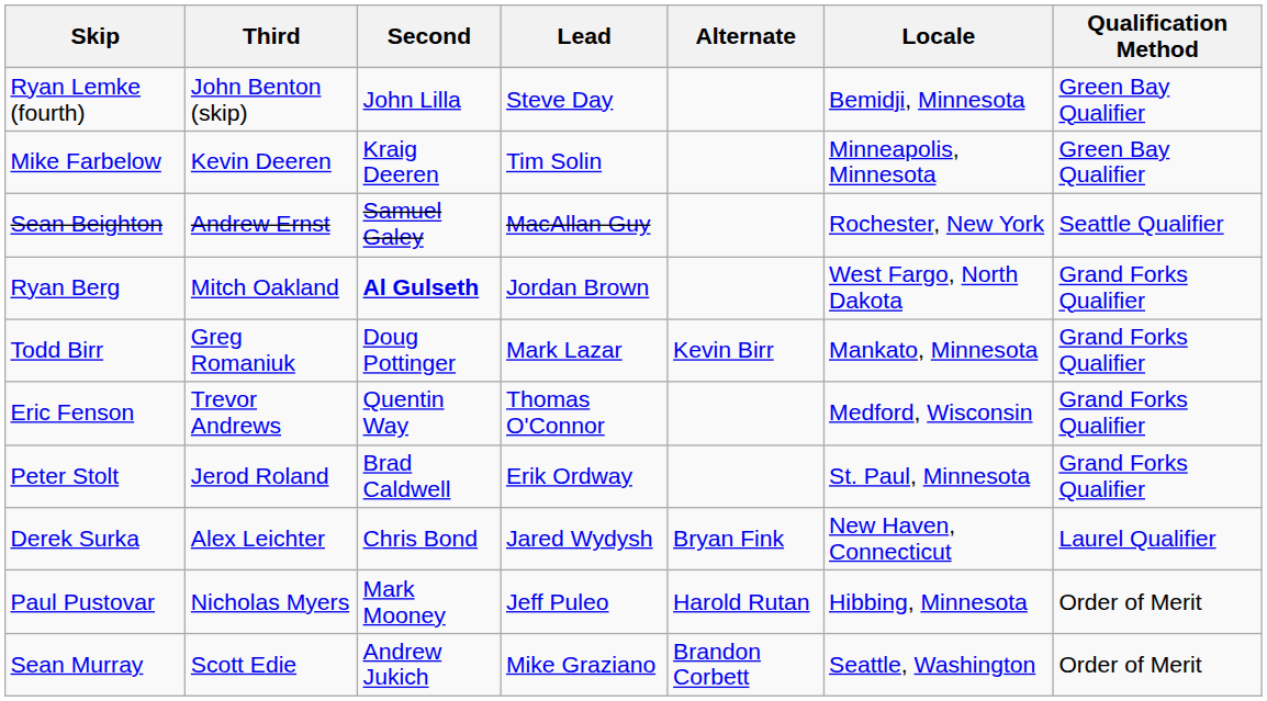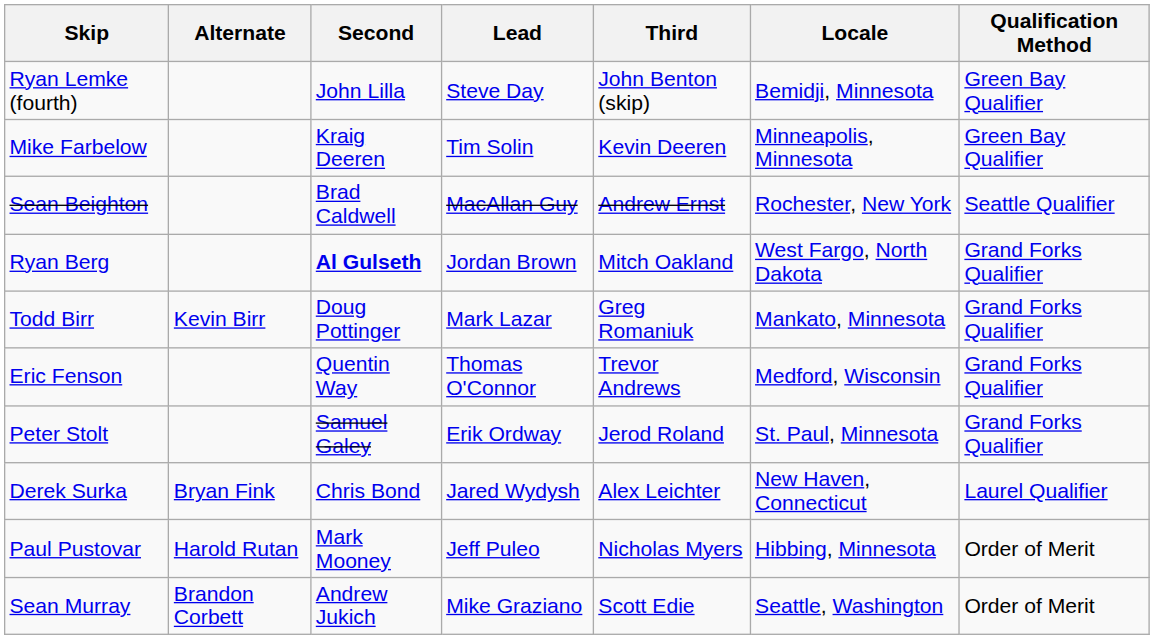 <table class=wikitable>
 <tr>
 <th>Skip</th>
-<th>Third</th>
+<th>Alternate</th>
 <th>Second</th>
 <th>Lead</th>
-<th>Alternate</th>
+<th>Third</th>
 <th>Locale</th>
 <th>Qualification Method</th>
 </tr>
 <tr>
 <td><a href='#'>Ryan Lemke</a> (fourth)</td>
-<td><a href='#'>John Benton</a> (skip)</td>
+<td></td>
 <td><a href='#'>John Lilla</a></td>
 <td><a href='#'>Steve Day</a></td>
-<td></td>
+<td><a href='#'>John Benton</a> (skip)</td>
 <td> <a href='#'>Bemidji</a>, <a href='#'>Minnesota</a></td>
 <td><a href='#'>Green Bay Qualifier</a></td>
 </tr>
 <tr>
 <td><a href='#'>Mike Farbelow</a></td>
-<td><a href='#'>Kevin Deeren</a></td>
+<td></td>
 <td><a href='#'>Kraig Deeren</a></td>
 <td><a href='#'>Tim Solin</a></td>
-<td></td>
+<td><a href='#'>Kevin Deeren</a></td>
 <td> <a href='#'>Minneapolis</a>, <a href='#'>Minnesota</a></td>
 <td><a href='#'>Green Bay Qualifier</a></td>
 </tr>
 <tr>
 <td><s><a href='#'>Sean Beighton</a></s></td>
+<td></td>
+<td><a href='#'>Brad Caldwell</a></td>
+<td><s><a href='#'>MacAllan Guy</a> </s></td>
 <td><s><a href='#'>Andrew Ernst</a> </s></td>
-<td><s><a href='#'>Samuel Galey</a> </s></td>
-<td><s><a href='#'>MacAllan Guy</a> </s></td>
-<td></td>
 <td> <a href='#'>Rochester</a>, <a href='#'>New York</a></td>
 <td><a href='#'>Seattle Qualifier</a></td>
 </tr>
 <tr>
 <td><a href='#'>Ryan Berg</a></td>
-<td><a href='#'>Mitch Oakland</a></td>
+<td></td>
 <td><strong><a href='#'>Al Gulseth</a></strong></td>
 <td><a href='#'>Jordan Brown</a></td>
-<td></td>
+<td><a href='#'>Mitch Oakland</a></td>
 <td> <a href='#'>West Fargo</a>, <a href='#'>North Dakota</a></td>
 <td><a href='#'>Grand Forks Qualifier</a></td>
 </tr>
 <tr>
 <td><a href='#'>Todd Birr</a></td>
-<td><a href='#'>Greg Romaniuk</a></td>
+<td><a href='#'>Kevin Birr</a></td>
 <td><a href='#'>Doug Pottinger</a></td>
 <td><a href='#'>Mark Lazar</a></td>
-<td><a href='#'>Kevin Birr</a></td>
+<td><a href='#'>Greg Romaniuk</a></td>
 <td> <a href='#'>Mankato</a>, <a href='#'>Minnesota</a></td>
 <td><a href='#'>Grand Forks Qualifier</a></td>
 </tr>
 <tr>
 <td><a href='#'>Eric Fenson</a></td>
-<td><a href='#'>Trevor Andrews</a></td>
+<td></td>
 <td><a href='#'>Quentin Way</a></td>
 <td><a href='#'>Thomas O'Connor</a></td>
-<td></td>
+<td><a href='#'>Trevor Andrews</a></td>
 <td> <a href='#'>Medford</a>, <a href='#'>Wisconsin</a></td>
 <td><a href='#'>Grand Forks Qualifier</a></td>
 </tr>
 <tr>
 <td><a href='#'>Peter Stolt</a></td>
+<td></td>
+<td><s><a href='#'>Samuel Galey</a> </s></td>
+<td><a href='#'>Erik Ordway</a></td>
 <td><a href='#'>Jerod Roland</a></td>
-<td><a href='#'>Brad Caldwell</a></td>
-<td><a href='#'>Erik Ordway</a></td>
-<td></td>
 <td> <a href='#'>St. Paul</a>, <a href='#'>Minnesota</a></td>
 <td><a href='#'>Grand Forks Qualifier</a></td>
 </tr>
 <tr>
 <td><a href='#'>Derek Surka</a></td>
-<td><a href='#'>Alex Leichter</a></td>
+<td><a href='#'>Bryan Fink</a></td>
 <td><a href='#'>Chris Bond</a></td>
 <td><a href='#'>Jared Wydysh</a></td>
-<td><a href='#'>Bryan Fink</a></td>
+<td><a href='#'>Alex Leichter</a></td>
 <td> <a href='#'>New Haven</a>, <a href='#'>Connecticut</a></td>
 <td><a href='#'>Laurel Qualifier</a></td>
 </tr>
 <tr>
 <td><a href='#'>Paul Pustovar</a></td>
-<td><a href='#'>Nicholas Myers</a></td>
+<td><a href='#'>Harold Rutan</a></td>
 <td><a href='#'>Mark Mooney</a></td>
 <td><a href='#'>Jeff Puleo</a></td>
-<td><a href='#'>Harold Rutan</a></td>
+<td><a href='#'>Nicholas Myers</a></td>
 <td> <a href='#'>Hibbing</a>, <a href='#'>Minnesota</a></td>
 <td>Order of Merit</td>
 </tr>
 <tr>
 <td><a href='#'>Sean Murray</a></td>
-<td><a href='#'>Scott Edie</a></td>
+<td><a href='#'>Brandon Corbett</a></td>
 <td><a href='#'>Andrew Jukich</a></td>
 <td><a href='#'>Mike Graziano</a></td>
-<td><a href='#'>Brandon Corbett</a></td>
+<td><a href='#'>Scott Edie</a></td>
 <td> <a href='#'>Seattle</a>, <a href='#'>Washington</a></td>
 <td>Order of Merit</td>
 </tr>
 </table>
